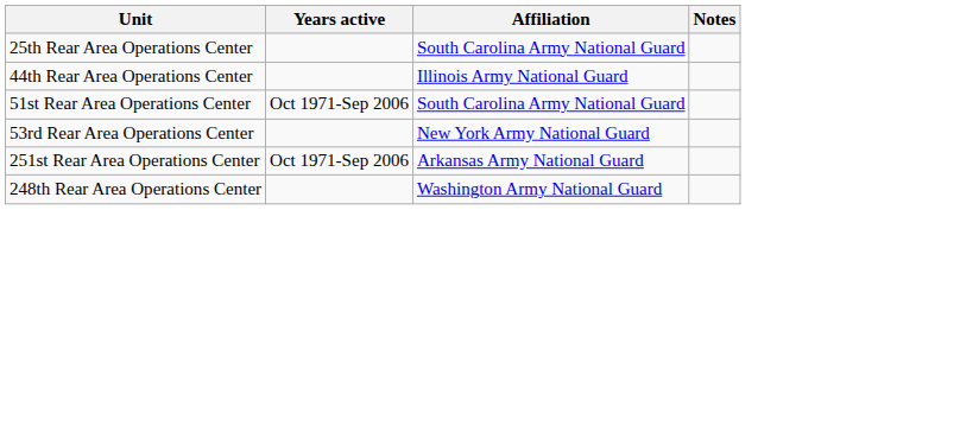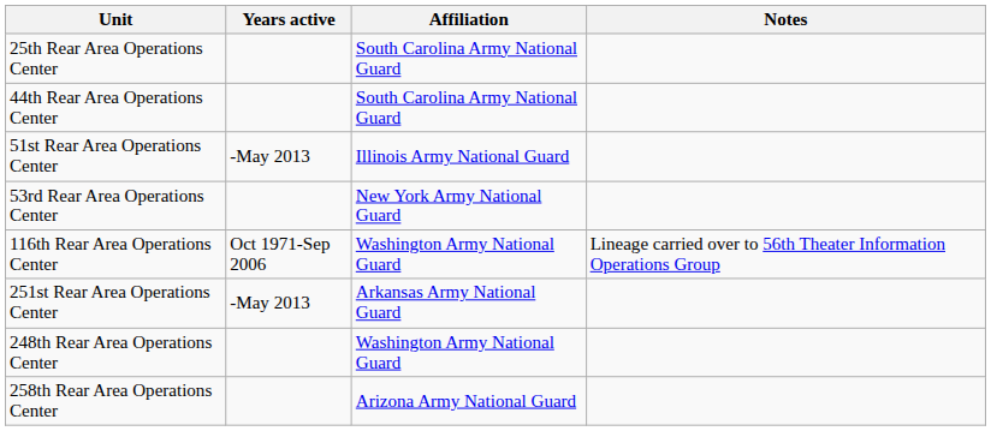 <table class="wikitable">
 <tr>
 <th>Unit</th>
 <th>Years active</th>
 <th>Affiliation</th>
 <th>Notes</th>
 </tr>
 <tr>
 <td>25th Rear Area Operations Center</td>
 <td></td>
 <td><a href='#'>South Carolina Army National Guard</a></td>
 <td></td>
 </tr>
 <tr>
 <td>44th Rear Area Operations Center</td>
 <td></td>
-<td><a href='#'>Illinois Army National Guard</a></td>
+<td><a href='#'>South Carolina Army National Guard</a></td>
 <td></td>
 </tr>
 <tr>
 <td>51st Rear Area Operations Center</td>
-<td>Oct 1971-Sep 2006 </td>
-<td><a href='#'>South Carolina Army National Guard</a></td>
+<td>-May 2013</td>
+<td><a href='#'>Illinois Army National Guard</a></td>
 <td></td>
 </tr>
 <tr>
 <td>53rd Rear Area Operations Center</td>
 <td></td>
 <td><a href='#'>New York Army National Guard</a></td>
 <td></td>
 </tr>
 <tr>
+<td>116th Rear Area Operations Center  </td>
+<td>Oct 1971-Sep 2006 </td>
+<td><a href='#'>Washington Army National Guard</a></td>
+<td>Lineage carried over to <a href='#'>56th Theater Information Operations Group</a></td>
+</tr>
+<tr>
 <td>251st Rear Area Operations Center</td>
-<td>Oct 1971-Sep 2006 </td>
+<td>-May 2013</td>
 <td><a href='#'>Arkansas Army National Guard</a></td>
 <td></td>
 </tr>
 <tr>
 <td>248th Rear Area Operations Center</td>
 <td></td>
 <td><a href='#'>Washington Army National Guard</a></td>
 <td></td>
 </tr>
+<tr>
+<td>258th Rear Area Operations Center</td>
+<td></td>
+<td><a href='#'>Arizona Army National Guard</a></td>
+<td></td>
+</tr>
 </table>
